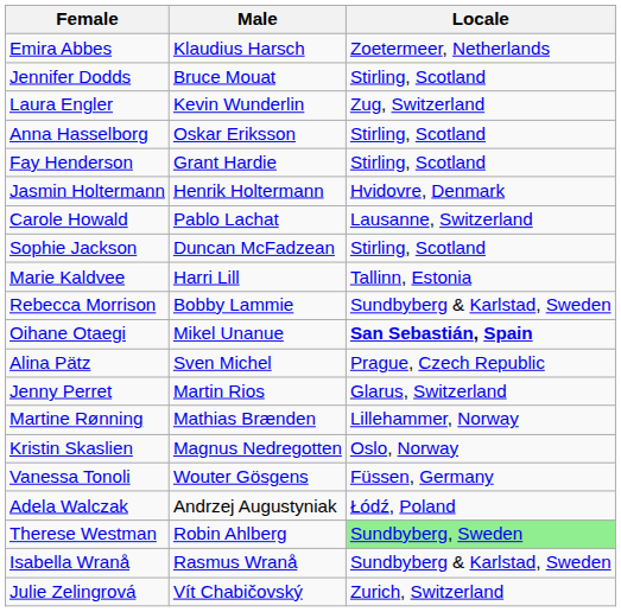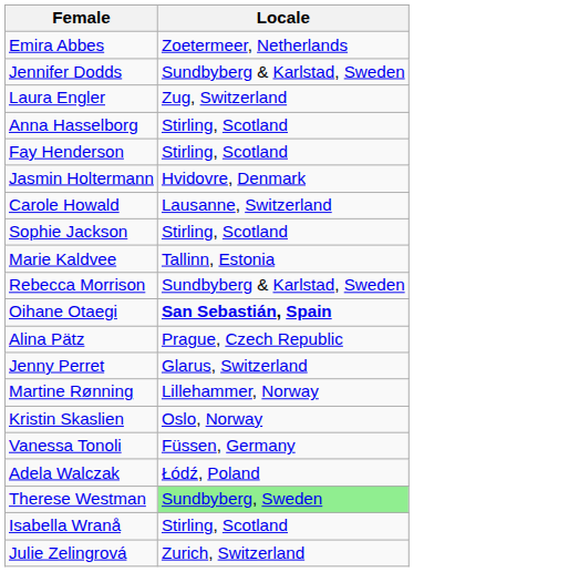 <table class=wikitable>
 <tr>
 <th scope="col">Female</th>
-<th scope="col">Male</th>
 <th scope="col">Locale</th>
 </tr>
 <tr>
 <td><a href='#'>Emira Abbes</a></td>
-<td><a href='#'>Klaudius Harsch</a></td>
 <td> <a href='#'>Zoetermeer</a>, <a href='#'>Netherlands</a></td>
 </tr>
 <tr>
 <td><a href='#'>Jennifer Dodds</a></td>
-<td><a href='#'>Bruce Mouat</a></td>
-<td> <a href='#'>Stirling</a>, <a href='#'>Scotland</a></td>
+<td> <a href='#'>Sundbyberg</a> & <a href='#'>Karlstad</a>, <a href='#'>Sweden</a></td>
 </tr>
 <tr>
 <td><a href='#'>Laura Engler</a></td>
-<td><a href='#'>Kevin Wunderlin</a></td>
 <td> <a href='#'>Zug</a>, <a href='#'>Switzerland</a></td>
 </tr>
 <tr>
 <td><a href='#'>Anna Hasselborg</a></td>
-<td><a href='#'>Oskar Eriksson</a></td>
 <td> <a href='#'>Stirling</a>, <a href='#'>Scotland</a></td>
 </tr>
 <tr>
 <td><a href='#'>Fay Henderson</a></td>
-<td><a href='#'>Grant Hardie</a></td>
 <td> <a href='#'>Stirling</a>, <a href='#'>Scotland</a></td>
 </tr>
 <tr>
 <td><a href='#'>Jasmin Holtermann</a></td>
-<td><a href='#'>Henrik Holtermann</a></td>
 <td> <a href='#'>Hvidovre</a>, <a href='#'>Denmark</a></td>
 </tr>
 <tr>
 <td><a href='#'>Carole Howald</a></td>
-<td><a href='#'>Pablo Lachat</a></td>
 <td> <a href='#'>Lausanne</a>, <a href='#'>Switzerland</a></td>
 </tr>
 <tr>
 <td><a href='#'>Sophie Jackson</a></td>
-<td><a href='#'>Duncan McFadzean</a></td>
 <td> <a href='#'>Stirling</a>, <a href='#'>Scotland</a></td>
 </tr>
 <tr>
 <td><a href='#'>Marie Kaldvee</a></td>
-<td><a href='#'>Harri Lill</a></td>
 <td> <a href='#'>Tallinn</a>, <a href='#'>Estonia</a></td>
 </tr>
 <tr>
 <td><a href='#'>Rebecca Morrison</a></td>
-<td><a href='#'>Bobby Lammie</a></td>
 <td> <a href='#'>Sundbyberg</a> & <a href='#'>Karlstad</a>, <a href='#'>Sweden</a></td>
 </tr>
 <tr>
 <td><a href='#'>Oihane Otaegi</a></td>
-<td><a href='#'>Mikel Unanue</a></td>
 <td><strong> <a href='#'>San Sebastián</a>, <a href='#'>Spain</a></strong></td>
 </tr>
 <tr>
 <td><a href='#'>Alina Pätz</a></td>
-<td><a href='#'>Sven Michel</a></td>
 <td> <a href='#'>Prague</a>, <a href='#'>Czech Republic</a></td>
 </tr>
 <tr>
 <td><a href='#'>Jenny Perret</a></td>
-<td><a href='#'>Martin Rios</a></td>
 <td> <a href='#'>Glarus</a>, <a href='#'>Switzerland</a></td>
 </tr>
 <tr>
 <td><a href='#'>Martine Rønning</a></td>
-<td><a href='#'>Mathias Brænden</a></td>
 <td> <a href='#'>Lillehammer</a>, <a href='#'>Norway</a></td>
 </tr>
 <tr>
 <td><a href='#'>Kristin Skaslien</a></td>
-<td><a href='#'>Magnus Nedregotten</a></td>
 <td> <a href='#'>Oslo</a>, <a href='#'>Norway</a></td>
 </tr>
 <tr>
 <td><a href='#'>Vanessa Tonoli</a></td>
-<td><a href='#'>Wouter Gösgens</a></td>
 <td> <a href='#'>Füssen</a>, <a href='#'>Germany</a></td>
 </tr>
 <tr>
 <td><a href='#'>Adela Walczak</a></td>
-<td>Andrzej Augustyniak</td>
 <td> <a href='#'>Łódź</a>, <a href='#'>Poland</a></td>
 </tr>
 <tr>
 <td><a href='#'>Therese Westman</a></td>
-<td><a href='#'>Robin Ahlberg</a></td>
 <td style="background: lightgreen;"> <a href='#'>Sundbyberg</a>, <a href='#'>Sweden</a></td>
 </tr>
 <tr>
 <td><a href='#'>Isabella Wranå</a></td>
-<td><a href='#'>Rasmus Wranå</a></td>
-<td> <a href='#'>Sundbyberg</a> & <a href='#'>Karlstad</a>, <a href='#'>Sweden</a></td>
+<td> <a href='#'>Stirling</a>, <a href='#'>Scotland</a></td>
 </tr>
 <tr>
 <td><a href='#'>Julie Zelingrová</a></td>
-<td><a href='#'>Vít Chabičovský</a></td>
 <td> <a href='#'>Zurich</a>, <a href='#'>Switzerland</a></td>
 </tr>
 </table>
